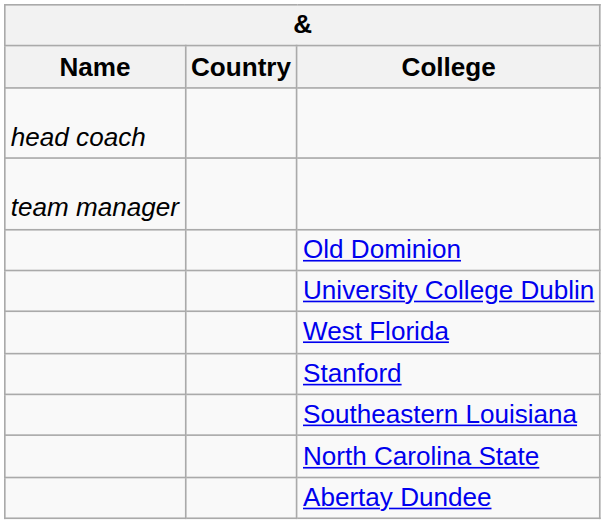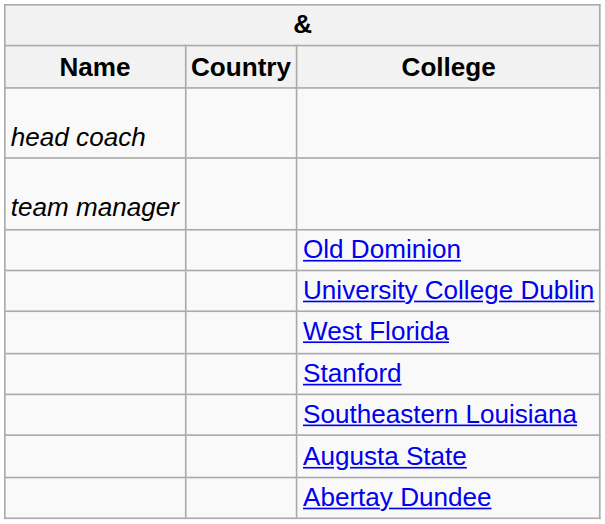 <table class="wikitable sortable">
 <tr>
 <th colspan=3> & </th>
 </tr>
 <tr>
 <th>Name</th>
 <th>Country</th>
 <th>College</th>
 </tr>
 <tr>
 <td><br><em>head coach</em></td>
 <td></td>
 <td></td>
 </tr>
 <tr>
 <td><br><em>team manager</em></td>
 <td></td>
 <td></td>
 </tr>
 <tr>
 <td></td>
 <td></td>
 <td><a href='#'>Old Dominion</a></td>
 </tr>
 <tr>
 <td></td>
 <td></td>
 <td><a href='#'>University College Dublin</a></td>
 </tr>
 <tr>
 <td></td>
 <td></td>
 <td><a href='#'>West Florida</a></td>
 </tr>
 <tr>
 <td></td>
 <td></td>
 <td><a href='#'>Stanford</a></td>
 </tr>
 <tr>
 <td></td>
 <td></td>
 <td><a href='#'>Southeastern Louisiana</a></td>
 </tr>
 <tr>
 <td></td>
 <td></td>
-<td><a href='#'>North Carolina State</a></td>
+<td><a href='#'>Augusta State</a></td>
 </tr>
 <tr>
 <td></td>
 <td></td>
 <td><a href='#'>Abertay Dundee</a></td>
 </tr>
 </table>
